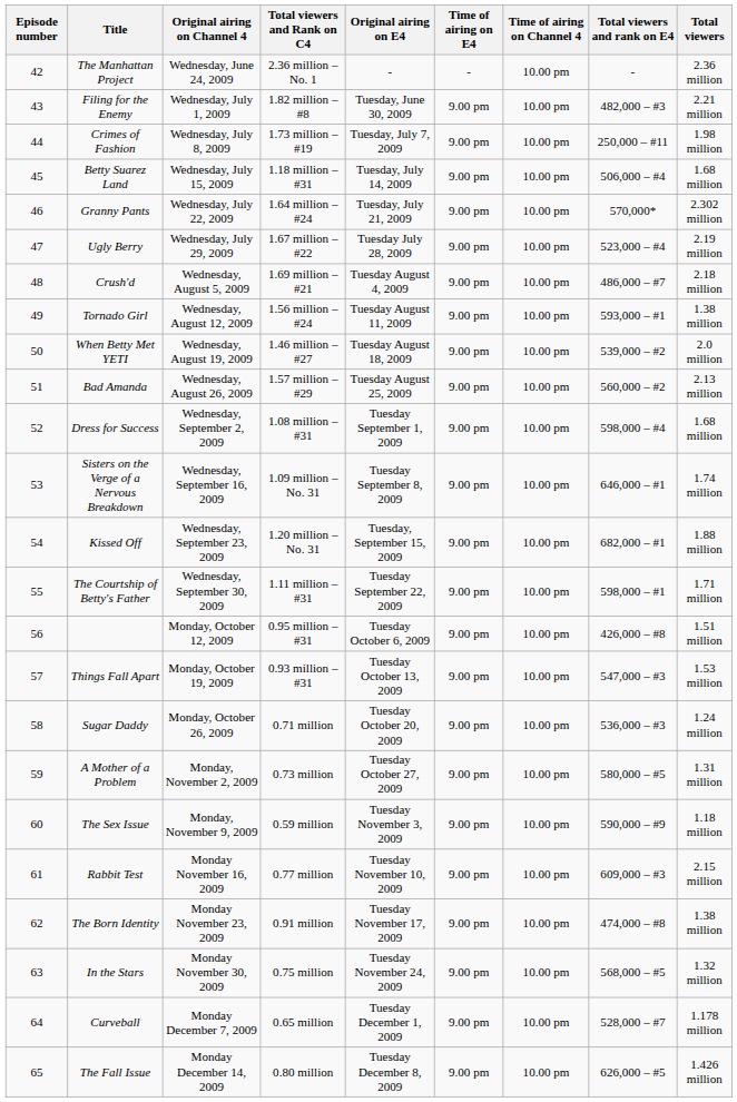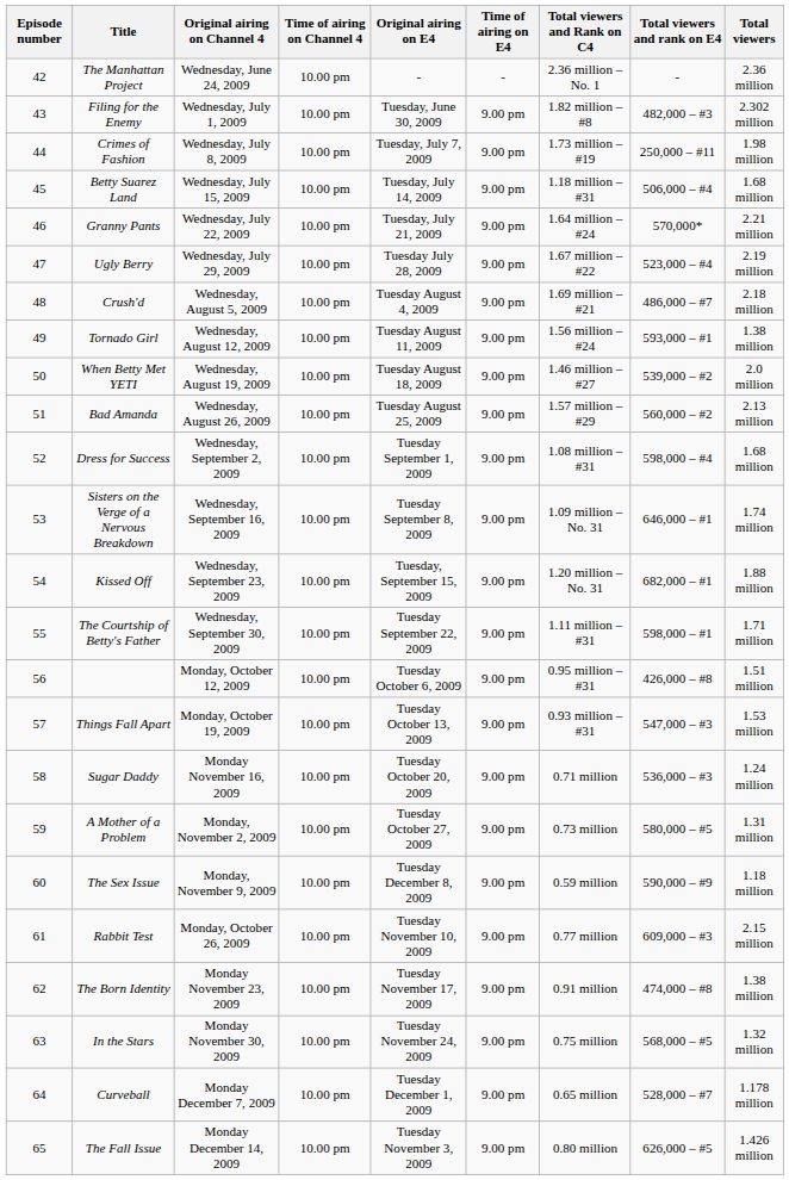 <table class="wikitable" style="font-size:90%; text-align:center; width: 96%; margin-left: auto; margin-right: auto;">
 <tr>
 <th>Episode number</th>
 <th>Title</th>
 <th>Original airing on Channel 4</th>
-<th>Total viewers and Rank on C4</th>
+<th>Time of airing on Channel 4</th>
 <th>Original airing on E4</th>
 <th>Time of airing on E4</th>
-<th>Time of airing on Channel 4</th>
+<th>Total viewers and Rank on C4</th>
 <th>Total viewers and rank on E4</th>
 <th>Total viewers</th>
 </tr>
 <tr>
 <td>42</td>
 <td><em>The Manhattan Project</em></td>
 <td>Wednesday, June 24, 2009</td>
-<td>2.36 million – No. 1</td>
+<td>10.00 pm</td>
 <td>-</td>
 <td>-</td>
-<td>10.00 pm</td>
+<td>2.36 million – No. 1</td>
 <td>-</td>
 <td>2.36 million</td>
 </tr>
 <tr>
 <td>43</td>
 <td><em>Filing for the Enemy</em></td>
 <td>Wednesday, July 1, 2009</td>
-<td>1.82 million – #8</td>
+<td>10.00 pm</td>
 <td>Tuesday, June 30, 2009</td>
 <td>9.00 pm</td>
-<td>10.00 pm</td>
+<td>1.82 million – #8</td>
 <td>482,000 – #3</td>
-<td>2.21 million</td>
+<td>2.302 million</td>
 </tr>
 <tr>
 <td>44</td>
 <td><em>Crimes of Fashion</em></td>
 <td>Wednesday, July 8, 2009</td>
-<td>1.73 million – #19</td>
+<td>10.00 pm</td>
 <td>Tuesday, July 7, 2009</td>
 <td>9.00 pm</td>
-<td>10.00 pm</td>
+<td>1.73 million – #19</td>
 <td>250,000 – #11</td>
 <td>1.98 million</td>
 </tr>
 <tr>
 <td>45</td>
 <td><em>Betty Suarez Land</em></td>
 <td>Wednesday, July 15, 2009</td>
-<td>1.18 million – #31</td>
+<td>10.00 pm</td>
 <td>Tuesday, July 14, 2009</td>
 <td>9.00 pm</td>
-<td>10.00 pm</td>
+<td>1.18 million – #31</td>
 <td>506,000 – #4</td>
 <td>1.68 million</td>
 </tr>
 <tr>
 <td>46</td>
 <td><em>Granny Pants</em></td>
 <td>Wednesday, July 22, 2009</td>
-<td>1.64 million – #24</td>
+<td>10.00 pm</td>
 <td>Tuesday, July 21, 2009</td>
 <td>9.00 pm</td>
-<td>10.00 pm</td>
+<td>1.64 million – #24</td>
 <td>570,000*</td>
-<td>2.302 million</td>
+<td>2.21 million</td>
 </tr>
 <tr>
 <td>47</td>
 <td><em>Ugly Berry</em></td>
 <td>Wednesday, July 29, 2009</td>
-<td>1.67 million – #22</td>
+<td>10.00 pm</td>
 <td>Tuesday July 28, 2009</td>
 <td>9.00 pm</td>
-<td>10.00 pm</td>
+<td>1.67 million – #22</td>
 <td>523,000 – #4</td>
 <td>2.19 million</td>
 </tr>
 <tr>
 <td>48</td>
 <td><em>Crush'd</em></td>
 <td>Wednesday, August 5, 2009</td>
-<td>1.69 million – #21</td>
+<td>10.00 pm</td>
 <td>Tuesday August 4, 2009</td>
 <td>9.00 pm</td>
-<td>10.00 pm</td>
+<td>1.69 million – #21</td>
 <td>486,000 – #7</td>
 <td>2.18 million</td>
 </tr>
 <tr>
 <td>49</td>
 <td><em>Tornado Girl</em></td>
 <td>Wednesday, August 12, 2009</td>
-<td>1.56 million – #24</td>
+<td>10.00 pm</td>
 <td>Tuesday August 11, 2009</td>
 <td>9.00 pm</td>
-<td>10.00 pm</td>
+<td>1.56 million – #24</td>
 <td>593,000 – #1</td>
 <td>1.38 million</td>
 </tr>
 <tr>
 <td>50</td>
 <td><em>When Betty Met YETI</em></td>
 <td>Wednesday, August 19, 2009</td>
-<td>1.46 million – #27</td>
+<td>10.00 pm</td>
 <td>Tuesday August 18, 2009</td>
 <td>9.00 pm</td>
-<td>10.00 pm</td>
+<td>1.46 million – #27</td>
 <td>539,000 – #2</td>
 <td>2.0 million</td>
 </tr>
 <tr>
 <td>51</td>
 <td><em>Bad Amanda</em></td>
 <td>Wednesday, August 26, 2009</td>
-<td>1.57 million – #29</td>
+<td>10.00 pm</td>
 <td>Tuesday August 25, 2009</td>
 <td>9.00 pm</td>
-<td>10.00 pm</td>
+<td>1.57 million – #29</td>
 <td>560,000 – #2</td>
 <td>2.13 million</td>
 </tr>
 <tr>
 <td>52</td>
 <td><em>Dress for Success</em></td>
 <td>Wednesday, September 2, 2009</td>
-<td>1.08 million – #31</td>
+<td>10.00 pm</td>
 <td>Tuesday September 1, 2009</td>
 <td>9.00 pm</td>
-<td>10.00 pm</td>
+<td>1.08 million – #31</td>
 <td>598,000 – #4</td>
 <td>1.68 million</td>
 </tr>
 <tr>
 <td>53</td>
 <td><em>Sisters on the Verge of a<br>Nervous Breakdown</em></td>
 <td>Wednesday, September 16, 2009</td>
-<td>1.09 million – No. 31</td>
+<td>10.00 pm</td>
 <td>Tuesday September 8, 2009</td>
 <td>9.00 pm</td>
-<td>10.00 pm</td>
+<td>1.09 million – No. 31</td>
 <td>646,000 – #1</td>
 <td>1.74 million</td>
 </tr>
 <tr>
 <td>54</td>
 <td><em>Kissed Off</em></td>
 <td>Wednesday, September 23, 2009</td>
-<td>1.20 million – No. 31</td>
+<td>10.00 pm</td>
 <td>Tuesday, September 15, 2009</td>
 <td>9.00 pm</td>
-<td>10.00 pm</td>
+<td>1.20 million – No. 31</td>
 <td>682,000 – #1</td>
 <td>1.88 million</td>
 </tr>
 <tr>
 <td>55</td>
 <td><em>The Courtship of Betty's Father</em></td>
 <td>Wednesday, September 30, 2009</td>
-<td>1.11 million – #31</td>
+<td>10.00 pm</td>
 <td>Tuesday September 22, 2009</td>
 <td>9.00 pm</td>
-<td>10.00 pm</td>
+<td>1.11 million – #31</td>
 <td>598,000 – #1</td>
 <td>1.71 million</td>
 </tr>
 <tr>
 <td>56</td>
 <td><em></em></td>
 <td>Monday, October 12, 2009</td>
-<td>0.95 million – #31</td>
+<td>10.00 pm</td>
 <td>Tuesday October 6, 2009</td>
 <td>9.00 pm</td>
-<td>10.00 pm</td>
+<td>0.95 million – #31</td>
 <td>426,000 – #8</td>
 <td>1.51 million</td>
 </tr>
 <tr>
 <td>57</td>
 <td><em>Things Fall Apart</em></td>
 <td>Monday, October 19, 2009</td>
-<td>0.93 million – #31</td>
+<td>10.00 pm</td>
 <td>Tuesday October 13, 2009</td>
 <td>9.00 pm</td>
-<td>10.00 pm</td>
+<td>0.93 million – #31</td>
 <td>547,000 – #3</td>
 <td>1.53 million</td>
 </tr>
 <tr>
 <td>58</td>
 <td><em>Sugar Daddy</em></td>
-<td>Monday, October 26, 2009</td>
-<td>0.71 million</td>
+<td>Monday November 16, 2009</td>
+<td>10.00 pm</td>
 <td>Tuesday October 20, 2009</td>
 <td>9.00 pm</td>
-<td>10.00 pm</td>
+<td>0.71 million</td>
 <td>536,000 – #3</td>
 <td>1.24 million</td>
 </tr>
 <tr>
 <td>59</td>
 <td><em>A Mother of a Problem</em></td>
 <td>Monday, November 2, 2009</td>
-<td>0.73 million</td>
+<td>10.00 pm</td>
 <td>Tuesday October 27, 2009</td>
 <td>9.00 pm</td>
-<td>10.00 pm</td>
+<td>0.73 million</td>
 <td>580,000 – #5</td>
 <td>1.31 million</td>
 </tr>
 <tr>
 <td>60</td>
 <td><em>The Sex Issue</em></td>
 <td>Monday, November 9, 2009</td>
+<td>10.00 pm</td>
+<td>Tuesday December 8, 2009</td>
+<td>9.00 pm</td>
 <td>0.59 million</td>
-<td>Tuesday November 3, 2009</td>
-<td>9.00 pm</td>
-<td>10.00 pm</td>
 <td>590,000 – #9</td>
 <td>1.18 million</td>
 </tr>
 <tr>
 <td>61</td>
 <td><em>Rabbit Test</em></td>
-<td>Monday November 16, 2009</td>
-<td>0.77 million</td>
+<td>Monday, October 26, 2009</td>
+<td>10.00 pm</td>
 <td>Tuesday November 10, 2009</td>
 <td>9.00 pm</td>
-<td>10.00 pm</td>
+<td>0.77 million</td>
 <td>609,000 – #3</td>
 <td>2.15 million</td>
 </tr>
 <tr>
 <td>62</td>
 <td><em>The Born Identity</em></td>
 <td>Monday November 23, 2009</td>
-<td>0.91 million</td>
+<td>10.00 pm</td>
 <td>Tuesday November 17, 2009</td>
 <td>9.00 pm</td>
-<td>10.00 pm</td>
+<td>0.91 million</td>
 <td>474,000 – #8</td>
 <td>1.38 million</td>
 </tr>
 <tr>
 <td>63</td>
 <td><em>In the Stars</em></td>
 <td>Monday November 30, 2009</td>
-<td>0.75 million</td>
+<td>10.00 pm</td>
 <td>Tuesday November 24, 2009</td>
 <td>9.00 pm</td>
-<td>10.00 pm</td>
+<td>0.75 million</td>
 <td>568,000 – #5</td>
 <td>1.32 million</td>
 </tr>
 <tr>
 <td>64</td>
 <td><em>Curveball</em></td>
 <td>Monday December 7, 2009</td>
-<td>0.65 million</td>
+<td>10.00 pm</td>
 <td>Tuesday December 1, 2009</td>
 <td>9.00 pm</td>
-<td>10.00 pm</td>
+<td>0.65 million</td>
 <td>528,000 – #7</td>
 <td>1.178 million</td>
 </tr>
 <tr>
 <td>65</td>
 <td><em>The Fall Issue</em></td>
 <td>Monday December 14, 2009</td>
+<td>10.00 pm</td>
+<td>Tuesday November 3, 2009</td>
+<td>9.00 pm</td>
 <td>0.80 million</td>
-<td>Tuesday December 8, 2009</td>
-<td>9.00 pm</td>
-<td>10.00 pm</td>
 <td>626,000 – #5</td>
 <td>1.426 million</td>
 </tr>
 </table>
